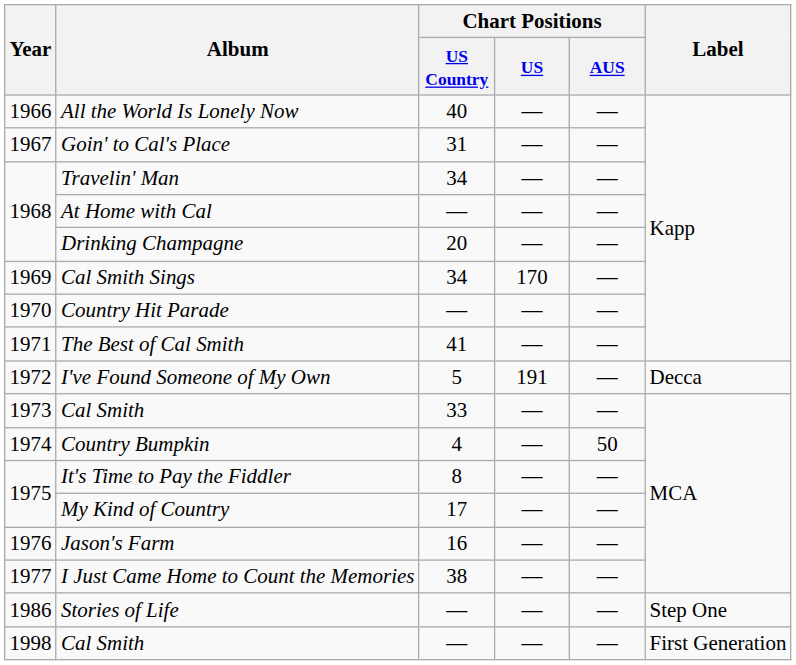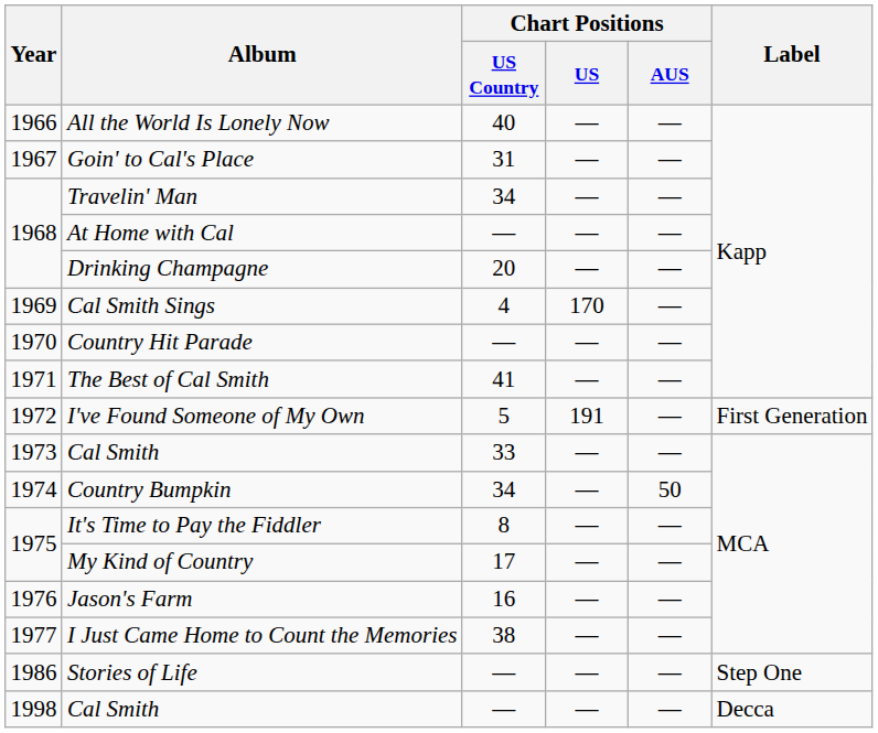 <table class="wikitable">
 <tr>
 <th rowspan="2">Year</th>
 <th rowspan="2">Album</th>
 <th colspan="3">Chart Positions</th>
 <th rowspan="2">Label</th>
 </tr>
 <tr>
 <th style="width:50px;"><small><a href='#'>US Country</a></small></th>
 <th style="width:50px;"><small><a href='#'>US</a></small></th>
 <th style="width:50px;"><small><a href='#'>AUS</a></small></th>
 </tr>
 <tr>
 <td>1966</td>
 <td><em>All the World Is Lonely Now</em></td>
 <td style="text-align:center;">40</td>
 <td style="text-align:center;">—</td>
 <td style="text-align:center;">—</td>
 <td rowspan="8">Kapp</td>
 </tr>
 <tr>
 <td>1967</td>
 <td><em>Goin' to Cal's Place</em></td>
 <td style="text-align:center;">31</td>
 <td style="text-align:center;">—</td>
 <td style="text-align:center;">—</td>
 </tr>
 <tr>
 <td rowspan="3">1968</td>
 <td><em>Travelin' Man</em></td>
 <td style="text-align:center;">34</td>
 <td style="text-align:center;">—</td>
 <td style="text-align:center;">—</td>
 </tr>
 <tr>
 <td><em>At Home with Cal</em></td>
 <td style="text-align:center;">—</td>
 <td style="text-align:center;">—</td>
 <td style="text-align:center;">—</td>
 </tr>
 <tr>
 <td><em>Drinking Champagne</em></td>
 <td style="text-align:center;">20</td>
 <td style="text-align:center;">—</td>
 <td style="text-align:center;">—</td>
 </tr>
 <tr>
 <td>1969</td>
 <td><em>Cal Smith Sings</em></td>
-<td style="text-align:center;">34</td>
+<td style="text-align:center;">4</td>
 <td style="text-align:center;">170</td>
 <td style="text-align:center;">—</td>
 </tr>
 <tr>
 <td>1970</td>
 <td><em>Country Hit Parade</em></td>
 <td style="text-align:center;">—</td>
 <td style="text-align:center;">—</td>
 <td style="text-align:center;">—</td>
 </tr>
 <tr>
 <td>1971</td>
 <td><em>The Best of Cal Smith</em></td>
 <td style="text-align:center;">41</td>
 <td style="text-align:center;">—</td>
 <td style="text-align:center;">—</td>
 </tr>
 <tr>
 <td>1972</td>
 <td><em>I've Found Someone of My Own</em></td>
 <td style="text-align:center;">5</td>
 <td style="text-align:center;">191</td>
 <td style="text-align:center;">—</td>
-<td>Decca</td>
+<td>First Generation</td>
 </tr>
 <tr>
 <td>1973</td>
 <td><em>Cal Smith</em></td>
 <td style="text-align:center;">33</td>
 <td style="text-align:center;">—</td>
 <td style="text-align:center;">—</td>
 <td rowspan="6">MCA</td>
 </tr>
 <tr>
 <td>1974</td>
 <td><em>Country Bumpkin</em></td>
-<td style="text-align:center;">4</td>
+<td style="text-align:center;">34</td>
 <td style="text-align:center;">—</td>
 <td style="text-align:center;">50</td>
 </tr>
 <tr>
 <td rowspan="2">1975</td>
 <td><em>It's Time to Pay the Fiddler</em></td>
 <td style="text-align:center;">8</td>
 <td style="text-align:center;">—</td>
 <td style="text-align:center;">—</td>
 </tr>
 <tr>
 <td><em>My Kind of Country</em></td>
 <td style="text-align:center;">17</td>
 <td style="text-align:center;">—</td>
 <td style="text-align:center;">—</td>
 </tr>
 <tr>
 <td>1976</td>
 <td><em>Jason's Farm</em></td>
 <td style="text-align:center;">16</td>
 <td style="text-align:center;">—</td>
 <td style="text-align:center;">—</td>
 </tr>
 <tr>
 <td>1977</td>
 <td><em>I Just Came Home to Count the Memories</em></td>
 <td style="text-align:center;">38</td>
 <td style="text-align:center;">—</td>
 <td style="text-align:center;">—</td>
 </tr>
 <tr>
 <td>1986</td>
 <td><em>Stories of Life</em></td>
 <td style="text-align:center;">—</td>
 <td style="text-align:center;">—</td>
 <td style="text-align:center;">—</td>
 <td>Step One</td>
 </tr>
 <tr>
 <td>1998</td>
 <td><em>Cal Smith</em></td>
 <td style="text-align:center;">—</td>
 <td style="text-align:center;">—</td>
 <td style="text-align:center;">—</td>
-<td>First Generation</td>
+<td>Decca</td>
 </tr>
 </table>
